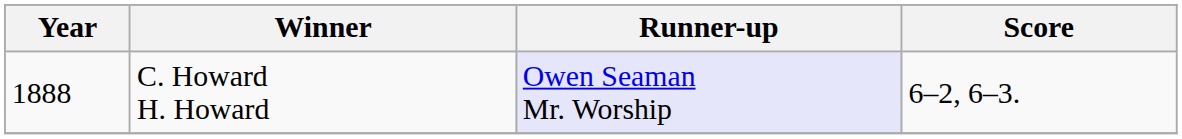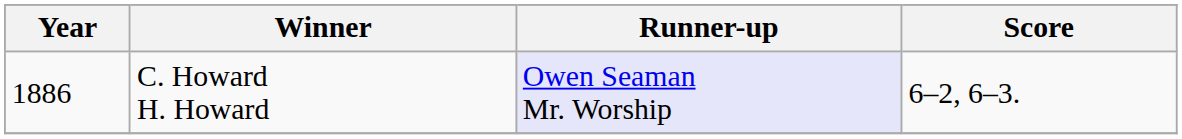 <table class="wikitable">
 <tr>
 <th style="width:60px;">Year</th>
 <th style="width:200px;">Winner</th>
 <th style="width:200px;">Runner-up</th>
 <th style="width:140px;">Score</th>
 </tr>
 <tr>
-<td>1888</td>
+<td>1886</td>
 <td> C. Howard<br> H. Howard</td>
 <td style="background: lavender;"> <a href='#'>Owen Seaman</a><br> Mr. Worship</td>
 <td>6–2, 6–3.</td>
 </tr>
 <tr>
 </tr>
 </table>
